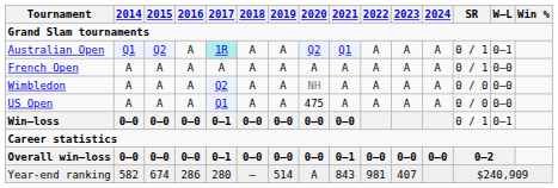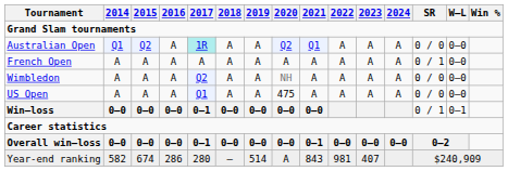 <table class=wikitable style=text-align:center;font-size:97%>
 <tr>
 <th>Tournament</th>
 <th><a href='#'>2014</a></th>
 <th><a href='#'>2015</a></th>
 <th><a href='#'>2016</a></th>
 <th><a href='#'>2017</a></th>
 <th><a href='#'>2018</a></th>
 <th><a href='#'>2019</a></th>
 <th><a href='#'>2020</a></th>
 <th><a href='#'>2021</a></th>
 <th><a href='#'>2022</a></th>
 <th><a href='#'>2023</a></th>
 <th><a href='#'>2024</a></th>
 <th>SR</th>
 <th>W–L</th>
 <th>Win %</th>
 </tr>
 <tr>
 <td colspan="18" style="text-align:left"><strong>Grand Slam tournaments</strong></td>
 </tr>
 <tr>
 <td style=text-align:left><a href='#'>Australian Open</a></td>
 <td bgcolor=ecf2ff><a href='#'>Q1</a></td>
 <td bgcolor=ecf2ff><a href='#'>Q2</a></td>
 <td>A</td>
 <td bgcolor=afeeee><a href='#'>1R</a></td>
 <td>A</td>
 <td>A</td>
 <td bgcolor=ecf2ff><a href='#'>Q2</a></td>
 <td bgcolor=ecf2ff><a href='#'>Q1</a></td>
 <td>A</td>
 <td>A</td>
 <td>A</td>
-<td>0 / 1</td>
-<td>0–1</td>
+<td>0 / 0</td>
+<td>0–0</td>
 <td></td>
 </tr>
 <tr>
 <td style=text-align:left><a href='#'>French Open</a></td>
 <td>A</td>
 <td>A</td>
 <td>A</td>
 <td>A</td>
 <td>A</td>
 <td>A</td>
 <td>A</td>
 <td>A</td>
 <td>A</td>
 <td>A</td>
 <td>A</td>
 <td>0 / 1</td>
 <td>0–0</td>
 <td></td>
 </tr>
 <tr>
 <td align=left><a href='#'>Wimbledon</a></td>
 <td>A</td>
 <td>A</td>
 <td>A</td>
 <td bgcolor=ecf2ff><a href='#'>Q2</a></td>
 <td>A</td>
 <td>A</td>
 <td style=color:#767676>NH</td>
 <td>A</td>
 <td>A</td>
 <td>A</td>
 <td>A</td>
 <td>0 / 0</td>
 <td>0–0</td>
 <td></td>
 </tr>
 <tr>
 <td style=text-align:left><a href='#'>US Open</a></td>
 <td>A</td>
 <td>A</td>
 <td>A</td>
 <td bgcolor=ecf2ff><a href='#'>Q1</a></td>
 <td>A</td>
 <td>A</td>
 <td>475</td>
 <td>A</td>
 <td>A</td>
 <td>A</td>
 <td>A</td>
 <td>0 / 0</td>
 <td>0–0</td>
 <td></td>
 </tr>
 <tr>
 <th style=text-align:left>Win–loss</th>
 <th>0–0</th>
 <th>0–0</th>
 <th>0–0</th>
 <th>0–1</th>
 <th>0–0</th>
 <th>0–0</th>
 <th>0–0</th>
 <th>0–0</th>
 <th></th>
 <th></th>
 <th></th>
 <td>0 / 1</td>
 <td>0–1</td>
 <td></td>
 </tr>
 <tr>
 <td colspan="18" align="left"><strong>Career statistics</strong></td>
 </tr>
 <tr>
 <th style=text-align:left>Overall win–loss</th>
 <th>0–0</th>
 <th>0–0</th>
 <th>0–0</th>
 <th>0–1</th>
 <th>0–0</th>
 <th>0–0</th>
 <th>0–0</th>
 <th>0–1</th>
 <th>0–0</th>
 <th>0–0</th>
 <th>0–0</th>
 <th colspan="2">0–2</th>
 <td></td>
 </tr>
 <tr bgcolor=efefef>
 <td style=text-align:left>Year-end ranking</td>
 <td>582</td>
 <td>674</td>
 <td>286</td>
 <td>280</td>
 <td>–</td>
 <td>514</td>
 <td>A</td>
 <td>843</td>
 <td>981</td>
 <td>407</td>
 <td></td>
 <td colspan="3">$240,909</td>
 </tr>
 </table>
